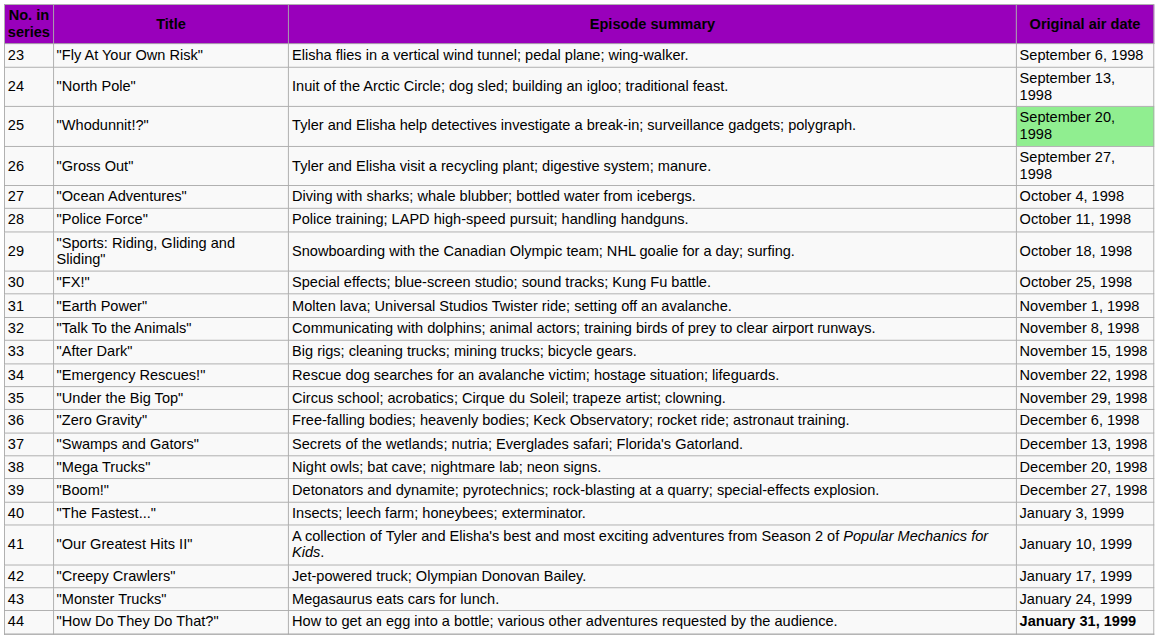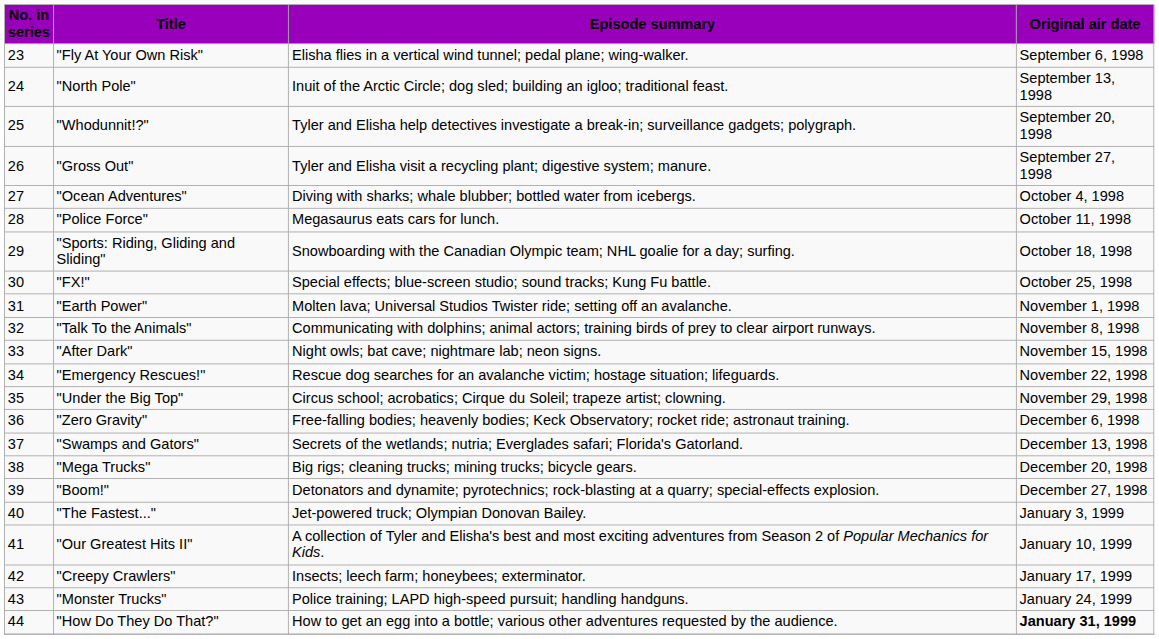 <table class="wikitable" width="100%">
 <tr>
 <th style="background-color:#9900BB" width="12em">No. in series</th>
 <th style="background-color:#9900BB">Title</th>
 <th style="background-color:#9900BB">Episode summary</th>
 <th style="background-color:#9900BB">Original air date</th>
 </tr>
 <tr>
 <td>23</td>
 <td>"Fly At Your Own Risk"</td>
 <td>Elisha flies in a vertical wind tunnel; pedal plane; wing-walker.</td>
 <td>September 6, 1998</td>
 </tr>
 <tr>
 <td>24</td>
 <td>"North Pole"</td>
 <td>Inuit of the Arctic Circle; dog sled; building an igloo; traditional feast.</td>
 <td>September 13, 1998</td>
 </tr>
 <tr>
 <td>25</td>
 <td>"Whodunnit!?"</td>
 <td>Tyler and Elisha help detectives investigate a break-in; surveillance gadgets; polygraph.</td>
-<td style="background: lightgreen;">September 20, 1998</td>
+<td>September 20, 1998</td>
 </tr>
 <tr>
 <td>26</td>
 <td>"Gross Out"</td>
 <td>Tyler and Elisha visit a recycling plant; digestive system; manure.</td>
 <td>September 27, 1998</td>
 </tr>
 <tr>
 <td>27</td>
 <td>"Ocean Adventures"</td>
 <td>Diving with sharks; whale blubber; bottled water from icebergs.</td>
 <td>October 4, 1998</td>
 </tr>
 <tr>
 <td>28</td>
 <td>"Police Force"</td>
-<td>Police training; LAPD high-speed pursuit; handling handguns.</td>
+<td>Megasaurus eats cars for lunch.</td>
 <td>October 11, 1998</td>
 </tr>
 <tr>
 <td>29</td>
 <td>"Sports: Riding, Gliding and Sliding"</td>
 <td>Snowboarding with the Canadian Olympic team; NHL goalie for a day; surfing.</td>
 <td>October 18, 1998</td>
 </tr>
 <tr>
 <td>30</td>
 <td>"FX!"</td>
 <td>Special effects; blue-screen studio; sound tracks; Kung Fu battle.</td>
 <td>October 25, 1998</td>
 </tr>
 <tr>
 <td>31</td>
 <td>"Earth Power"</td>
 <td>Molten lava; Universal Studios Twister ride; setting off an avalanche.</td>
 <td>November 1, 1998</td>
 </tr>
 <tr>
 <td>32</td>
 <td>"Talk To the Animals"</td>
 <td>Communicating with dolphins; animal actors; training birds of prey to clear airport runways.</td>
 <td>November 8, 1998</td>
 </tr>
 <tr>
 <td>33</td>
 <td>"After Dark"</td>
-<td>Big rigs; cleaning trucks; mining trucks; bicycle gears.</td>
+<td>Night owls; bat cave; nightmare lab; neon signs.</td>
 <td>November 15, 1998</td>
 </tr>
 <tr>
 <td>34</td>
 <td>"Emergency Rescues!"</td>
 <td>Rescue dog searches for an avalanche victim; hostage situation; lifeguards.</td>
 <td>November 22, 1998</td>
 </tr>
 <tr>
 <td>35</td>
 <td>"Under the Big Top"</td>
 <td>Circus school; acrobatics; Cirque du Soleil; trapeze artist; clowning.</td>
 <td>November 29, 1998</td>
 </tr>
 <tr>
 <td>36</td>
 <td>"Zero Gravity"</td>
 <td>Free-falling bodies; heavenly bodies; Keck Observatory; rocket ride; astronaut training.</td>
 <td>December 6, 1998</td>
 </tr>
 <tr>
 <td>37</td>
 <td>"Swamps and Gators"</td>
 <td>Secrets of the wetlands; nutria; Everglades safari; Florida's Gatorland.</td>
 <td>December 13, 1998</td>
 </tr>
 <tr>
 <td>38</td>
 <td>"Mega Trucks"</td>
-<td>Night owls; bat cave; nightmare lab; neon signs.</td>
+<td>Big rigs; cleaning trucks; mining trucks; bicycle gears.</td>
 <td>December 20, 1998</td>
 </tr>
 <tr>
 <td>39</td>
 <td>"Boom!"</td>
 <td>Detonators and dynamite; pyrotechnics; rock-blasting at a quarry; special-effects explosion.</td>
 <td>December 27, 1998</td>
 </tr>
 <tr>
 <td>40</td>
 <td>"The Fastest..."</td>
-<td>Insects; leech farm; honeybees; exterminator.</td>
+<td>Jet-powered truck; Olympian Donovan Bailey.</td>
 <td>January 3, 1999</td>
 </tr>
 <tr>
 <td>41</td>
 <td>"Our Greatest Hits II"</td>
 <td>A collection of Tyler and Elisha's best and most exciting adventures from Season 2 of <em>Popular Mechanics for Kids</em>.</td>
 <td>January 10, 1999</td>
 </tr>
 <tr>
 <td>42</td>
 <td>"Creepy Crawlers"</td>
-<td>Jet-powered truck; Olympian Donovan Bailey.</td>
+<td>Insects; leech farm; honeybees; exterminator.</td>
 <td>January 17, 1999</td>
 </tr>
 <tr>
 <td>43</td>
 <td>"Monster Trucks"</td>
-<td>Megasaurus eats cars for lunch.</td>
+<td>Police training; LAPD high-speed pursuit; handling handguns.</td>
 <td>January 24, 1999</td>
 </tr>
 <tr>
 <td>44</td>
 <td>"How Do They Do That?"</td>
 <td>How to get an egg into a bottle; various other adventures requested by the audience.</td>
 <td><strong>January 31, 1999</strong></td>
 </tr>
 <tr>
 </tr>
 </table>
